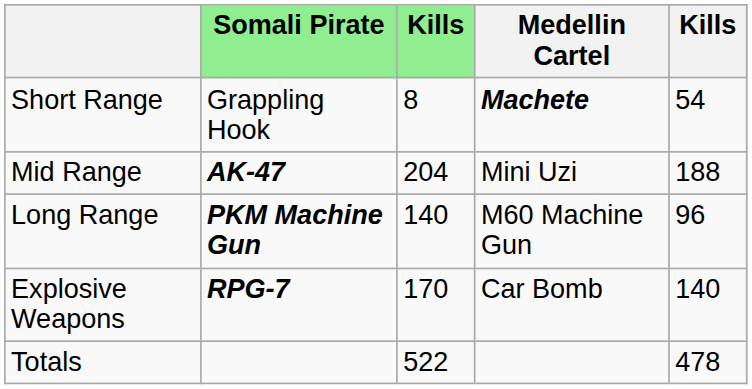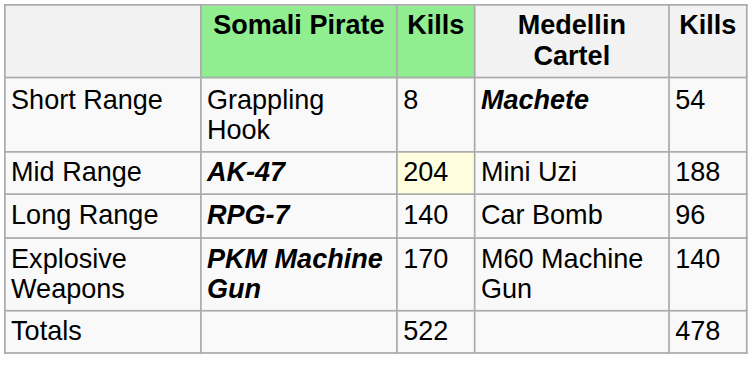 <table class="wikitable" style="text-align:left; width:440px; height:200px">
 <tr valign="top">
 <th style="width:120px;"></th>
 <th style="width:120px; background:lightgreen;">Somali Pirate</th>
 <th style="width:40px; background:lightgreen;">Kills</th>
 <th style="width:120px;">Medellin Cartel</th>
 <th style="width:40px;">Kills</th>
 </tr>
 <tr valign="top">
 <td>Short Range</td>
 <td>Grappling Hook</td>
 <td>8</td>
 <td><strong><em>Machete</em></strong></td>
 <td>54</td>
 </tr>
 <tr style="vertical-align:top;"lmao>
 <td>Mid Range</td>
 <td><strong><em>AK-47</em></strong></td>
-<td>204</td>
+<td style="background: lightyellow;">204</td>
 <td>Mini Uzi</td>
 <td>188</td>
 </tr>
 <tr valign="top">
 <td>Long Range</td>
-<td><strong><em>PKM Machine Gun</em></strong></td>
+<td><strong><em>RPG-7</em></strong></td>
 <td>140</td>
-<td>M60 Machine Gun</td>
+<td>Car Bomb</td>
 <td>96</td>
 </tr>
 <tr valign="top">
 <td>Explosive Weapons</td>
-<td><strong><em>RPG-7</em></strong></td>
+<td><strong><em>PKM Machine Gun</em></strong></td>
 <td>170</td>
-<td>Car Bomb</td>
+<td>M60 Machine Gun</td>
 <td>140</td>
 </tr>
 <tr valign="top">
 <td>Totals</td>
 <td></td>
 <td>522</td>
 <td></td>
 <td>478</td>
 </tr>
 </table>
